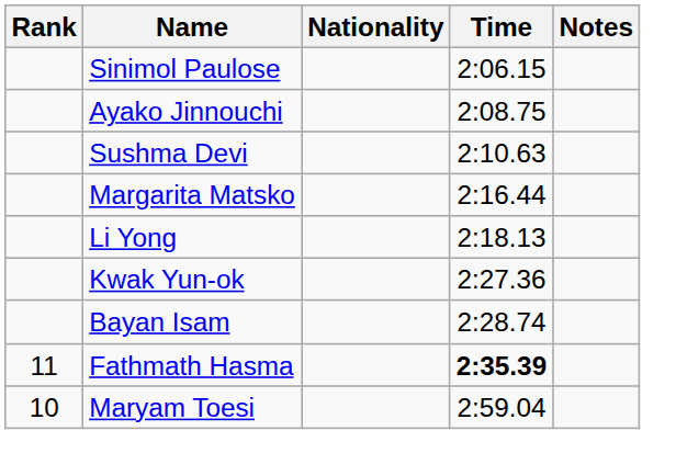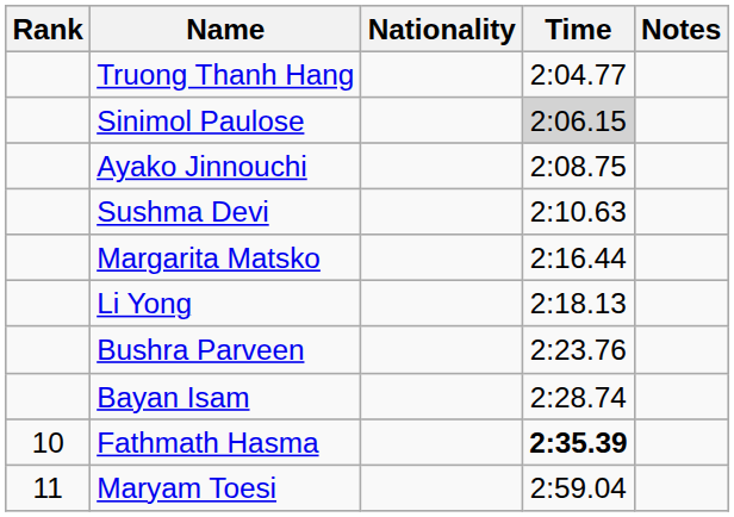 <table class="wikitable sortable" style="text-align:center;font-size:95%">
 <tr>
 <th>Rank</th>
 <th>Name</th>
 <th>Nationality</th>
 <th>Time</th>
 <th>Notes</th>
 </tr>
 <tr>
 <td></td>
+<td align=left><a href='#'>Truong Thanh Hang</a></td>
+<td align=left></td>
+<td>2:04.77</td>
+<td></td>
+</tr>
+<tr>
+<td></td>
 <td align=left><a href='#'>Sinimol Paulose</a></td>
 <td align=left></td>
-<td>2:06.15</td>
+<td style="background: lightgrey;">2:06.15</td>
 <td></td>
 </tr>
 <tr>
 <td></td>
 <td align=left><a href='#'>Ayako Jinnouchi</a></td>
 <td align=left></td>
 <td>2:08.75</td>
 <td></td>
 </tr>
 <tr>
 <td></td>
 <td align=left><a href='#'>Sushma Devi</a></td>
 <td align=left></td>
 <td>2:10.63</td>
 <td></td>
 </tr>
 <tr>
 <td></td>
 <td align=left><a href='#'>Margarita Matsko</a></td>
 <td align=left></td>
 <td>2:16.44</td>
 <td></td>
 </tr>
 <tr>
 <td></td>
 <td align=left><a href='#'>Li Yong</a></td>
 <td align=left></td>
 <td>2:18.13</td>
 <td></td>
 </tr>
 <tr>
 <td></td>
-<td align=left><a href='#'>Kwak Yun-ok</a></td>
+<td align=left><a href='#'>Bushra Parveen</a></td>
 <td align=left></td>
-<td>2:27.36</td>
+<td>2:23.76</td>
 <td></td>
 </tr>
 <tr>
 <td></td>
 <td align=left><a href='#'>Bayan Isam</a></td>
 <td align=left></td>
 <td>2:28.74</td>
 <td></td>
 </tr>
 <tr>
-<td>11</td>
+<td>10</td>
 <td align=left><a href='#'>Fathmath Hasma</a></td>
 <td align=left></td>
 <td><strong>2:35.39</strong></td>
 <td></td>
 </tr>
 <tr>
-<td>10</td>
+<td>11</td>
 <td align=left><a href='#'>Maryam Toesi</a></td>
 <td align=left></td>
 <td>2:59.04</td>
 <td></td>
 </tr>
 </table>
